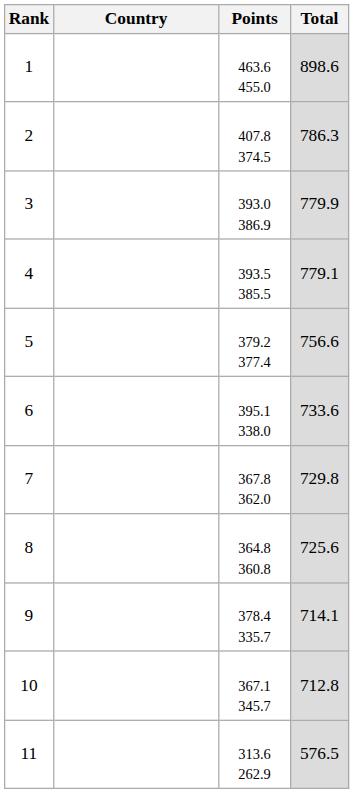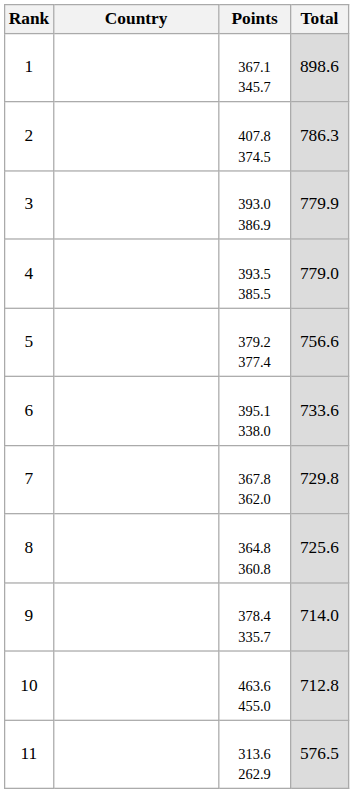 <table class="wikitable plainrowheaders" style="background:#fff; font-size:86%; line-height:16px; border:grey solid 1px; border-collapse:collapse;">
 <tr>
 <th width="30">Rank</th>
 <th width="125">Country</th>
 <th width="50">Points</th>
 <th width="40">Total</th>
 </tr>
 <tr>
 <td align=center>1</td>
 <td></td>
-<td align=center><small><br>463.6<br>455.0</small></td>
+<td align=center><small><br>367.1<br>345.7</small></td>
 <td bgcolor=#DCDCDC align=center>898.6</td>
 </tr>
 <tr>
 <td align=center>2</td>
 <td></td>
 <td align=center><small><br>407.8<br>374.5</small></td>
 <td align=center bgcolor=#DCDCDC>786.3</td>
 </tr>
 <tr>
 <td align=center>3</td>
 <td></td>
 <td align=center><small><br>393.0<br>386.9</small></td>
 <td align=center bgcolor=#DCDCDC>779.9</td>
 </tr>
 <tr>
 <td align=center>4</td>
 <td></td>
 <td align=center><small><br>393.5<br>385.5</small></td>
-<td align=center bgcolor=#DCDCDC>779.1</td>
+<td align=center bgcolor=#DCDCDC>779.0</td>
 </tr>
 <tr>
 <td align=center>5</td>
 <td></td>
 <td align=center><small><br>379.2<br>377.4</small></td>
 <td align=center bgcolor=#DCDCDC>756.6</td>
 </tr>
 <tr>
 <td align=center>6</td>
 <td></td>
 <td align=center><small><br>395.1<br>338.0</small></td>
 <td align=center bgcolor=#DCDCDC>733.6</td>
 </tr>
 <tr>
 <td align=center>7</td>
 <td></td>
 <td align=center><small><br>367.8<br>362.0</small></td>
 <td align=center bgcolor=#DCDCDC>729.8</td>
 </tr>
 <tr>
 <td align=center>8</td>
 <td></td>
 <td align=center><small><br>364.8<br>360.8</small></td>
 <td align=center bgcolor=#DCDCDC>725.6</td>
 </tr>
 <tr>
 <td align=center>9</td>
 <td></td>
 <td align=center><small><br>378.4<br>335.7</small></td>
-<td align=center bgcolor=#DCDCDC>714.1</td>
+<td align=center bgcolor=#DCDCDC>714.0</td>
 </tr>
 <tr>
 <td align=center>10</td>
 <td></td>
-<td align=center><small><br>367.1<br>345.7</small></td>
+<td align=center><small><br>463.6<br>455.0</small></td>
 <td align=center bgcolor=#DCDCDC>712.8</td>
 </tr>
 <tr>
 <td align=center>11</td>
 <td></td>
 <td align=center><small><br>313.6<br>262.9</small></td>
 <td align=center bgcolor=#DCDCDC>576.5</td>
 </tr>
 </table>
